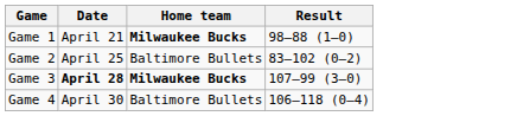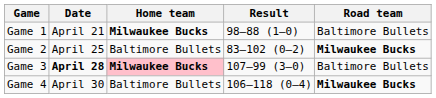 <table class="wikitable">
 <tr>
 <th>Game</th>
 <th>Date</th>
 <th>Home team</th>
 <th>Result</th>
+<th>Road team</th>
 </tr>
 <tr>
 <td>Game 1</td>
 <td>April 21</td>
 <td><strong>Milwaukee Bucks</strong></td>
 <td>98–88 (1–0)</td>
+<td>Baltimore Bullets</td>
 </tr>
 <tr>
 <td>Game 2</td>
 <td>April 25</td>
 <td>Baltimore Bullets</td>
 <td>83–102 (0–2)</td>
+<td><strong>Milwaukee Bucks</strong></td>
 </tr>
 <tr>
 <td>Game 3</td>
 <td><strong>April 28</strong></td>
-<td><strong>Milwaukee Bucks</strong></td>
+<td style="background: pink;"><strong>Milwaukee Bucks</strong></td>
 <td>107–99 (3–0)</td>
+<td>Baltimore Bullets</td>
 </tr>
 <tr>
 <td>Game 4</td>
 <td>April 30</td>
 <td>Baltimore Bullets</td>
 <td>106–118 (0–4)</td>
+<td><strong>Milwaukee Bucks</strong></td>
 </tr>
 </table>
